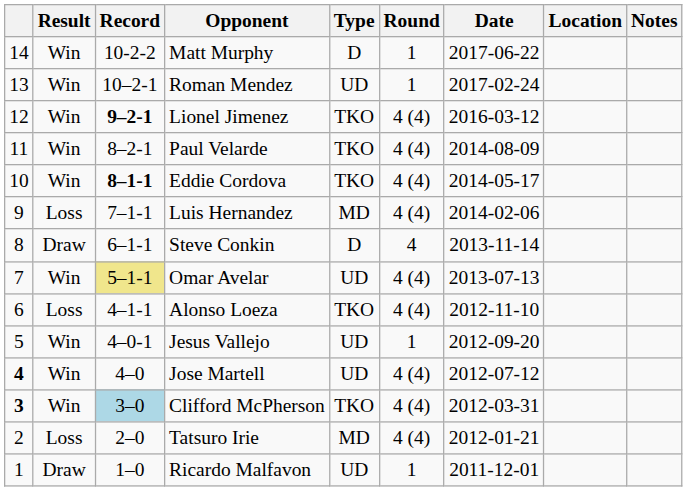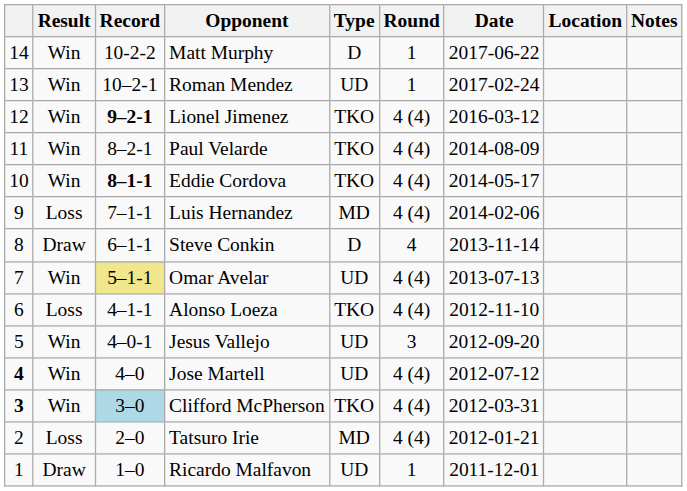 <table class="wikitable" style="text-align:center; font-size:95%">
 <tr>
 <th></th>
 <th>Result</th>
 <th>Record</th>
 <th>Opponent</th>
 <th>Type</th>
 <th>Round</th>
 <th>Date</th>
 <th>Location</th>
 <th>Notes</th>
 </tr>
 <tr>
 <td>14</td>
 <td>Win</td>
 <td>10-2-2</td>
 <td align=left> Matt Murphy</td>
 <td>D</td>
 <td>1</td>
 <td>2017-06-22</td>
 <td align=left></td>
 <td align=left></td>
 </tr>
 <tr>
 <td>13</td>
 <td>Win</td>
 <td>10–2-1</td>
 <td align=left> Roman Mendez</td>
 <td>UD</td>
 <td>1</td>
 <td>2017-02-24</td>
 <td align=left></td>
 <td align=left></td>
 </tr>
 <tr>
 <td>12</td>
 <td>Win</td>
 <td><strong>9–2-1</strong></td>
 <td align=left> Lionel Jimenez</td>
 <td>TKO</td>
 <td>4 (4)</td>
 <td>2016-03-12</td>
 <td align=left></td>
 <td align=left></td>
 </tr>
 <tr>
 <td>11</td>
 <td>Win</td>
 <td>8–2-1</td>
 <td align=left> Paul Velarde</td>
 <td>TKO</td>
 <td>4 (4)</td>
 <td>2014-08-09</td>
 <td align=left></td>
 <td align=left></td>
 </tr>
 <tr>
 <td>10</td>
 <td>Win</td>
 <td><strong>8–1-1</strong></td>
 <td align=left> Eddie Cordova</td>
 <td>TKO</td>
 <td>4 (4)</td>
 <td>2014-05-17</td>
 <td align=left></td>
 <td align=left></td>
 </tr>
 <tr>
 <td>9</td>
 <td>Loss</td>
 <td>7–1-1</td>
 <td align=left> Luis Hernandez</td>
 <td>MD</td>
 <td>4 (4)</td>
 <td>2014-02-06</td>
 <td align=left></td>
 <td align=left></td>
 </tr>
 <tr>
 <td>8</td>
 <td>Draw</td>
 <td>6–1-1</td>
 <td align=left> Steve Conkin</td>
 <td>D</td>
 <td>4</td>
 <td>2013-11-14</td>
 <td align=left></td>
 <td align=left></td>
 </tr>
 <tr>
 <td>7</td>
 <td>Win</td>
 <td style="background: khaki;">5–1-1</td>
 <td align=left> Omar Avelar</td>
 <td>UD</td>
 <td>4 (4)</td>
 <td>2013-07-13</td>
 <td align=left></td>
 <td align=left></td>
 </tr>
 <tr>
 <td>6</td>
 <td>Loss</td>
 <td>4–1-1</td>
 <td align=left> Alonso Loeza</td>
 <td>TKO</td>
 <td>4 (4)</td>
 <td>2012-11-10</td>
 <td align=left></td>
 <td align=left></td>
 </tr>
 <tr>
 <td>5</td>
 <td>Win</td>
 <td>4–0-1</td>
 <td align=left> Jesus Vallejo</td>
 <td>UD</td>
-<td>1</td>
+<td>3</td>
 <td>2012-09-20</td>
 <td align=left></td>
 <td align=left></td>
 </tr>
 <tr>
 <td><strong>4</strong></td>
 <td>Win</td>
 <td>4–0</td>
 <td align=left> Jose Martell</td>
 <td>UD</td>
 <td>4 (4)</td>
 <td>2012-07-12</td>
 <td align=left></td>
 <td align=left></td>
 </tr>
 <tr>
 <td><strong>3</strong></td>
 <td>Win</td>
 <td style="background: lightblue;">3–0</td>
 <td align=left> Clifford McPherson</td>
 <td>TKO</td>
 <td>4 (4)</td>
 <td>2012-03-31</td>
 <td align=left></td>
 <td align=left></td>
 </tr>
 <tr>
 <td>2</td>
 <td>Loss</td>
 <td>2–0</td>
 <td align=left> Tatsuro Irie</td>
 <td>MD</td>
 <td>4 (4)</td>
 <td>2012-01-21</td>
 <td align=left></td>
 <td align=left></td>
 </tr>
 <tr>
 <td>1</td>
 <td>Draw</td>
 <td>1–0</td>
 <td align=left> Ricardo Malfavon</td>
 <td>UD</td>
 <td>1</td>
 <td>2011-12-01</td>
 <td align=left></td>
 <td align=left></td>
 </tr>
 </table>
